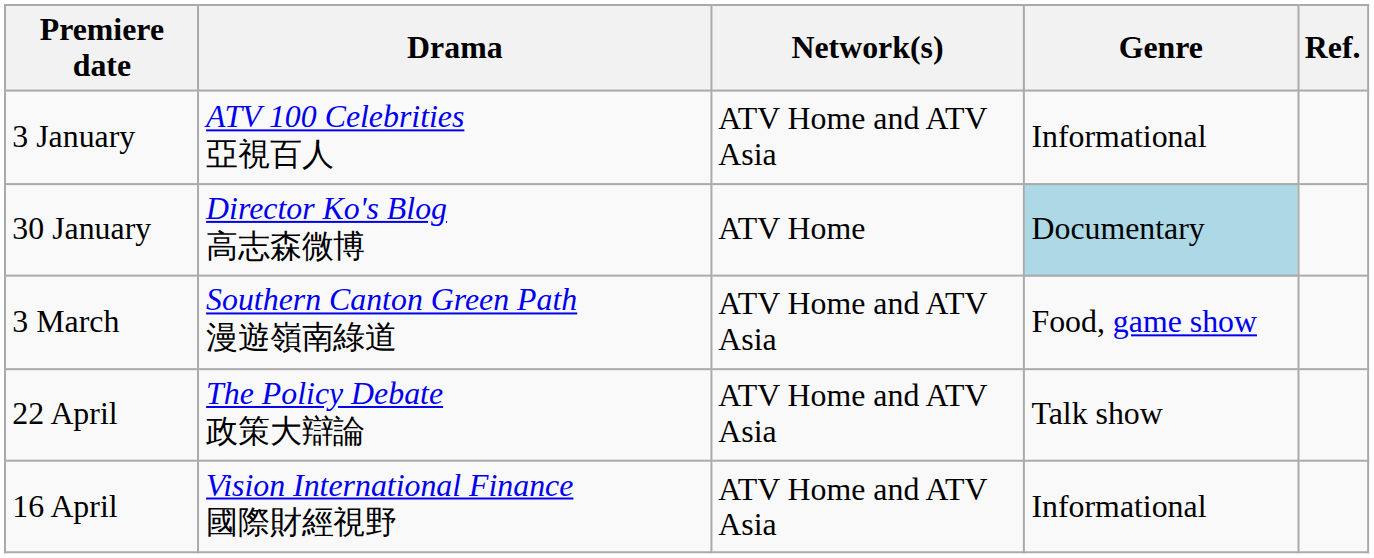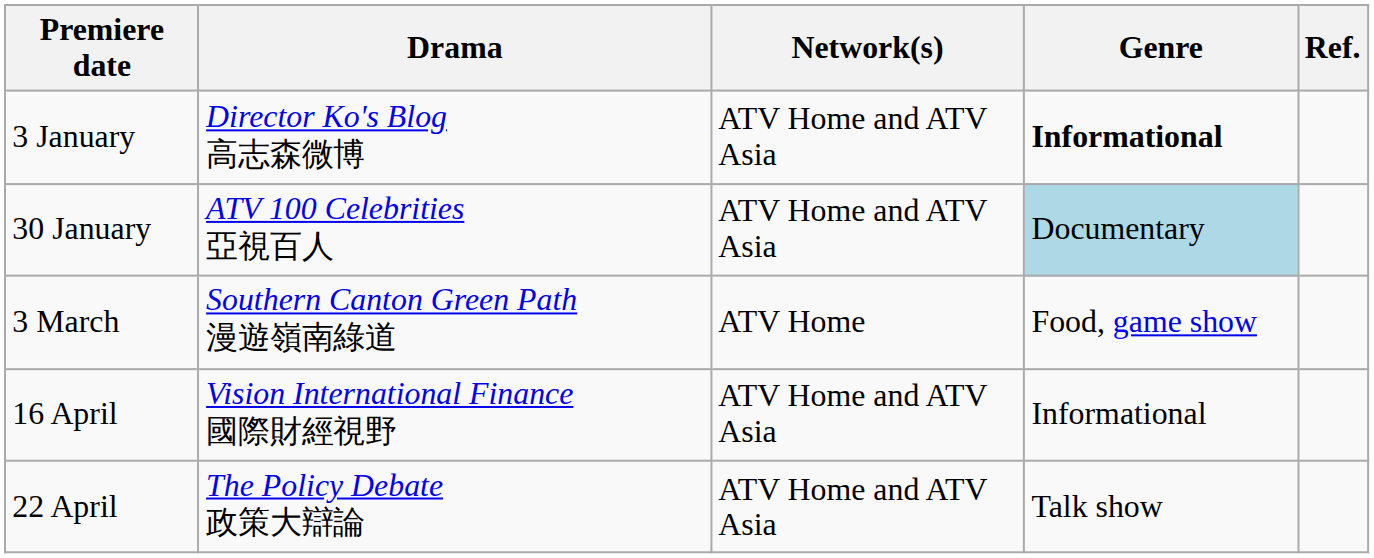 <table class="wikitable">
 <tr>
 <th width=90>Premiere date</th>
 <th width=250>Drama</th>
 <th width=150>Network(s)</th>
 <th width=130>Genre</th>
 <th width=10>Ref.</th>
 </tr>
 <tr>
 <td>3 January</td>
-<td><em><a href='#'>ATV 100 Celebrities</a></em><br>亞視百人</td>
+<td><em><a href='#'>Director Ko's Blog</a></em><br>高志森微博</td>
 <td>ATV Home and ATV Asia</td>
-<td>Informational</td>
+<td><strong>Informational</strong></td>
 <td></td>
 </tr>
 <tr>
 <td>30 January</td>
-<td><em><a href='#'>Director Ko's Blog</a></em><br>高志森微博</td>
-<td>ATV Home</td>
+<td><em><a href='#'>ATV 100 Celebrities</a></em><br>亞視百人</td>
+<td>ATV Home and ATV Asia</td>
 <td style="background: lightblue;">Documentary</td>
 <td></td>
 </tr>
 <tr>
 <td>3 March</td>
 <td><em><a href='#'>Southern Canton Green Path</a></em><br>漫遊嶺南綠道</td>
+<td>ATV Home</td>
+<td>Food, <a href='#'>game show</a></td>
+<td></td>
+</tr>
+<tr>
+<td>16 April</td>
+<td><em><a href='#'>Vision International Finance</a></em><br>國際財經視野</td>
 <td>ATV Home and ATV Asia</td>
-<td>Food, <a href='#'>game show</a></td>
+<td>Informational</td>
 <td></td>
 </tr>
 <tr>
 <td>22 April</td>
 <td><em><a href='#'>The Policy Debate</a></em><br>政策大辯論</td>
 <td>ATV Home and ATV Asia</td>
 <td>Talk show</td>
 <td></td>
 </tr>
-<tr>
-<td>16 April</td>
-<td><em><a href='#'>Vision International Finance</a></em><br>國際財經視野</td>
-<td>ATV Home and ATV Asia</td>
-<td>Informational</td>
-<td></td>
-</tr>
 </table>
